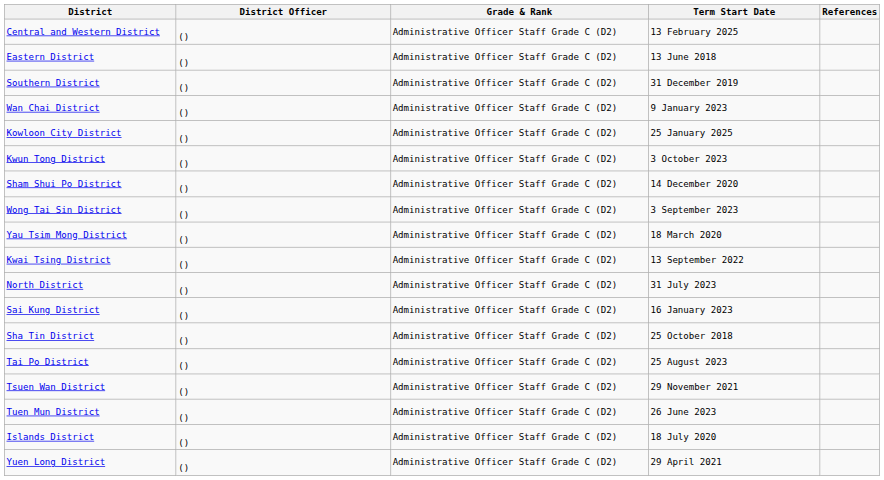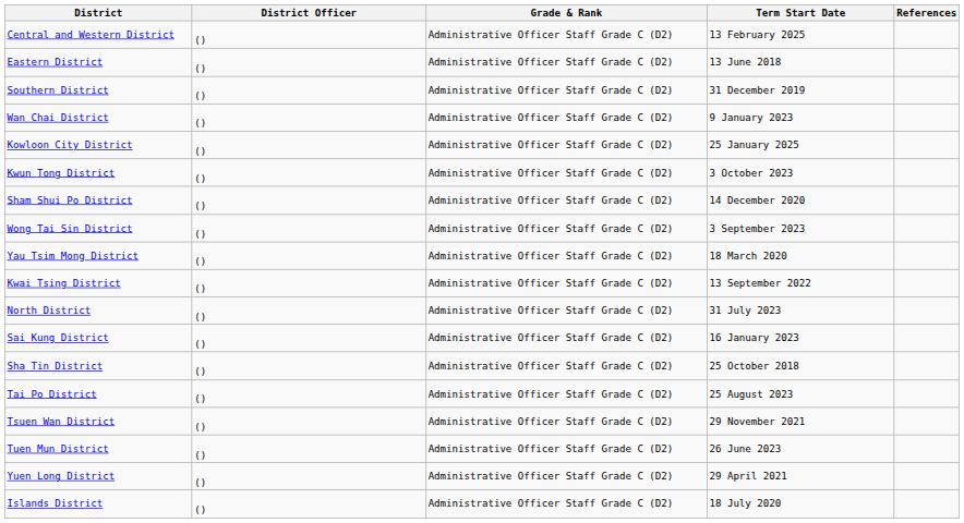 <table class="wikitable sortable">
 <tr>
 <th width=20%>District</th>
 <th width=25%>District Officer</th>
 <th width=30%>Grade & Rank</th>
 <th width=20%>Term Start Date</th>
 <th class="unsortable" width=5%>References</th>
 </tr>
 <tr>
 <td><a href='#'>Central and Western District</a></td>
 <td><br>()</td>
 <td>Administrative Officer Staff Grade C (D2)</td>
 <td>13 February 2025</td>
 <td></td>
 </tr>
 <tr>
 <td><a href='#'>Eastern District</a></td>
 <td><br>()</td>
 <td>Administrative Officer Staff Grade C (D2)</td>
 <td>13 June 2018</td>
 <td></td>
 </tr>
 <tr>
 <td><a href='#'>Southern District</a></td>
 <td><br>()</td>
 <td>Administrative Officer Staff Grade C (D2)</td>
 <td>31 December 2019</td>
 <td></td>
 </tr>
 <tr>
 <td><a href='#'>Wan Chai District</a></td>
 <td><br>()</td>
 <td>Administrative Officer Staff Grade C (D2)</td>
 <td>9 January 2023</td>
 <td></td>
 </tr>
 <tr>
 <td><a href='#'>Kowloon City District</a></td>
 <td><br>()</td>
 <td>Administrative Officer Staff Grade C (D2)</td>
 <td>25 January 2025</td>
 <td></td>
 </tr>
 <tr>
 <td><a href='#'>Kwun Tong District</a></td>
 <td><br>()</td>
 <td>Administrative Officer Staff Grade C (D2)</td>
 <td>3 October 2023</td>
 <td></td>
 </tr>
 <tr>
 <td><a href='#'>Sham Shui Po District</a></td>
 <td><br>()</td>
 <td>Administrative Officer Staff Grade C (D2)</td>
 <td>14 December 2020</td>
 <td></td>
 </tr>
 <tr>
 <td><a href='#'>Wong Tai Sin District</a></td>
 <td><br>()</td>
 <td>Administrative Officer Staff Grade C (D2)</td>
 <td>3 September 2023</td>
 <td></td>
 </tr>
 <tr>
 <td><a href='#'>Yau Tsim Mong District</a></td>
 <td><br>()</td>
 <td>Administrative Officer Staff Grade C (D2)</td>
 <td>18 March 2020</td>
 <td></td>
 </tr>
 <tr>
 <td><a href='#'>Kwai Tsing District</a></td>
 <td><br>()</td>
 <td>Administrative Officer Staff Grade C (D2)</td>
 <td>13 September 2022</td>
 <td></td>
 </tr>
 <tr>
 <td><a href='#'>North District</a></td>
 <td><br>()</td>
 <td>Administrative Officer Staff Grade C (D2)</td>
 <td>31 July 2023</td>
 <td></td>
 </tr>
 <tr>
 <td><a href='#'>Sai Kung District</a></td>
 <td><br>()</td>
 <td>Administrative Officer Staff Grade C (D2)</td>
 <td>16 January 2023</td>
 <td></td>
 </tr>
 <tr>
 <td><a href='#'>Sha Tin District</a></td>
 <td><br>()</td>
 <td>Administrative Officer Staff Grade C (D2)</td>
 <td>25 October 2018</td>
 <td></td>
 </tr>
 <tr>
 <td><a href='#'>Tai Po District</a></td>
 <td><br>()</td>
 <td>Administrative Officer Staff Grade C (D2)</td>
 <td>25 August 2023</td>
 <td></td>
 </tr>
 <tr>
 <td><a href='#'>Tsuen Wan District</a></td>
 <td><br>()</td>
 <td>Administrative Officer Staff Grade C (D2)</td>
 <td>29 November 2021</td>
 <td></td>
 </tr>
 <tr>
 <td><a href='#'>Tuen Mun District</a></td>
 <td><br>()</td>
 <td>Administrative Officer Staff Grade C (D2)</td>
 <td>26 June 2023</td>
 <td></td>
 </tr>
 <tr>
+<td><a href='#'>Yuen Long District</a></td>
+<td><br>()</td>
+<td>Administrative Officer Staff Grade C (D2)</td>
+<td>29 April 2021</td>
+<td></td>
+</tr>
+<tr>
 <td><a href='#'>Islands District</a></td>
 <td><br>()</td>
 <td>Administrative Officer Staff Grade C (D2)</td>
 <td>18 July 2020</td>
 <td></td>
 </tr>
-<tr>
-<td><a href='#'>Yuen Long District</a></td>
-<td><br>()</td>
-<td>Administrative Officer Staff Grade C (D2)</td>
-<td>29 April 2021</td>
-<td></td>
-</tr>
 </table>
